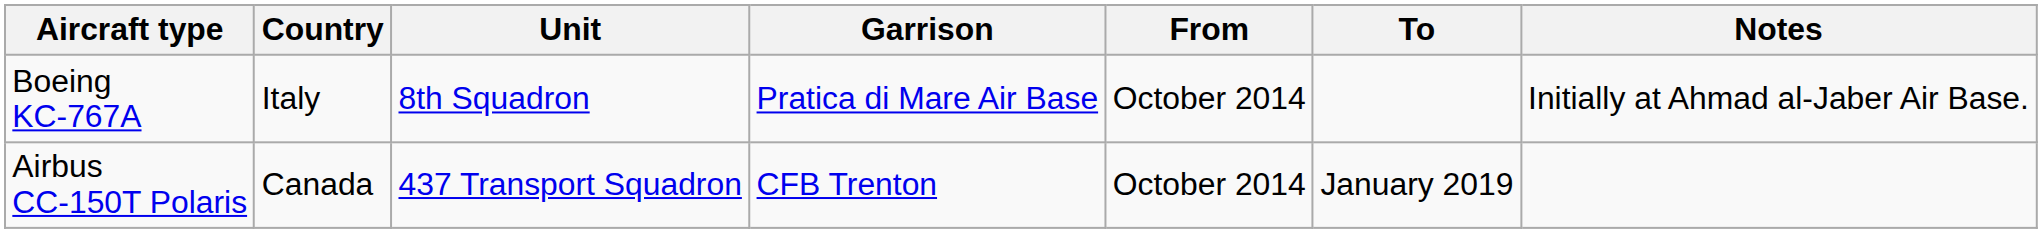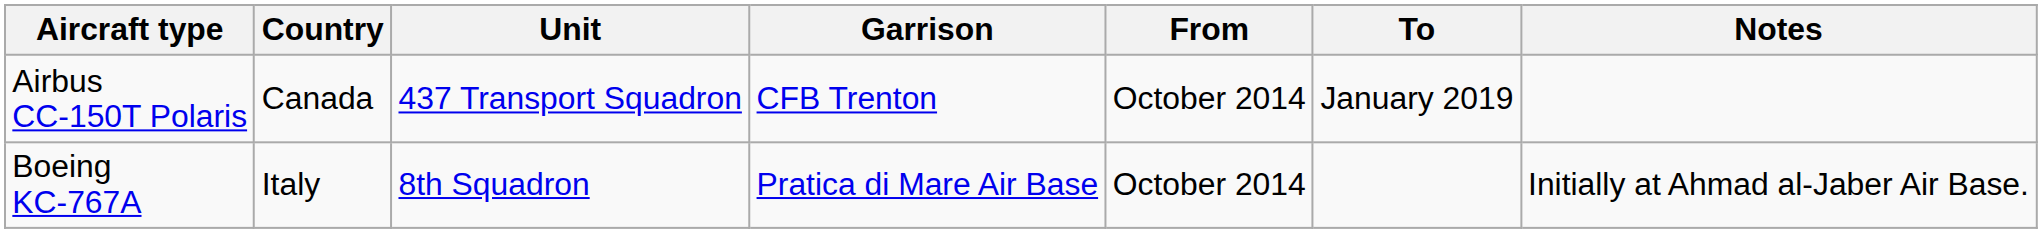 <table class="wikitable">
 <tr>
 <th>Aircraft type</th>
 <th>Country</th>
 <th>Unit</th>
 <th>Garrison</th>
 <th>From</th>
 <th>To</th>
 <th>Notes</th>
 </tr>
 <tr>
+<td>Airbus<br><a href='#'>CC-150T Polaris</a></td>
+<td>Canada</td>
+<td><a href='#'>437 Transport Squadron</a></td>
+<td><a href='#'>CFB Trenton</a></td>
+<td>October 2014</td>
+<td>January 2019</td>
+<td></td>
+</tr>
+<tr>
 <td>Boeing<br><a href='#'>KC-767A</a></td>
 <td>Italy</td>
 <td><a href='#'>8th Squadron</a></td>
 <td><a href='#'>Pratica di Mare Air Base</a></td>
 <td>October 2014</td>
 <td></td>
 <td>Initially at Ahmad al-Jaber Air Base.</td>
 </tr>
-<tr>
-<td>Airbus<br><a href='#'>CC-150T Polaris</a></td>
-<td>Canada</td>
-<td><a href='#'>437 Transport Squadron</a></td>
-<td><a href='#'>CFB Trenton</a></td>
-<td>October 2014</td>
-<td>January 2019</td>
-<td></td>
-</tr>
 </table>
